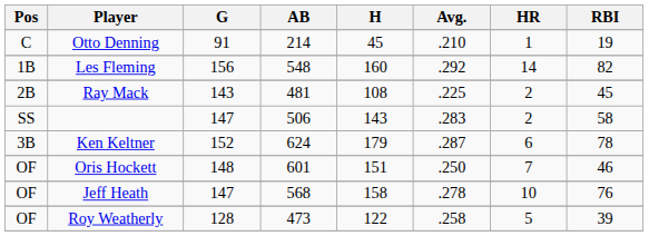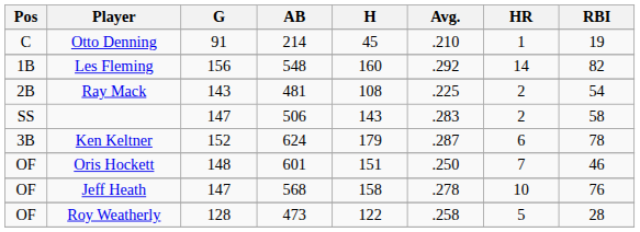 <table class="wikitable sortable">
 <tr>
 <th bgcolor="#DDDDFF" width="5%">Pos</th>
 <th bgcolor="#DDDDFF" width="16%">Player</th>
 <th bgcolor="#DDDDFF" width="9%">G</th>
 <th bgcolor="#DDDDFF" width="9%">AB</th>
 <th bgcolor="#DDDDFF" width="9%">H</th>
 <th bgcolor="#DDDDFF" width="9%">Avg.</th>
 <th bgcolor="#DDDDFF" width="9%">HR</th>
 <th bgcolor="#DDDDFF" width="9%">RBI</th>
 </tr>
 <tr>
 </tr>
 <tr align="center">
 <td>C</td>
 <td><a href='#'>Otto Denning</a></td>
 <td>91</td>
 <td>214</td>
 <td>45</td>
 <td>.210</td>
 <td>1</td>
 <td>19</td>
 </tr>
 <tr>
 </tr>
 <tr align="center">
 <td>1B</td>
 <td><a href='#'>Les Fleming</a></td>
 <td>156</td>
 <td>548</td>
 <td>160</td>
 <td>.292</td>
 <td>14</td>
 <td>82</td>
 </tr>
 <tr>
 </tr>
 <tr align="center">
 <td>2B</td>
 <td><a href='#'>Ray Mack</a></td>
 <td>143</td>
 <td>481</td>
 <td>108</td>
 <td>.225</td>
 <td>2</td>
-<td>45</td>
+<td>54</td>
 </tr>
 <tr align="center">
 <td>SS</td>
 <td></td>
 <td>147</td>
 <td>506</td>
 <td>143</td>
 <td>.283</td>
 <td>2</td>
 <td>58</td>
 </tr>
 <tr>
 </tr>
 <tr align="center">
 <td>3B</td>
 <td><a href='#'>Ken Keltner</a></td>
 <td>152</td>
 <td>624</td>
 <td>179</td>
 <td>.287</td>
 <td>6</td>
 <td>78</td>
 </tr>
 <tr>
 </tr>
 <tr align="center">
 <td>OF</td>
 <td><a href='#'>Oris Hockett</a></td>
 <td>148</td>
 <td>601</td>
 <td>151</td>
 <td>.250</td>
 <td>7</td>
 <td>46</td>
 </tr>
 <tr>
 </tr>
 <tr align="center">
 <td>OF</td>
 <td><a href='#'>Jeff Heath</a></td>
 <td>147</td>
 <td>568</td>
 <td>158</td>
 <td>.278</td>
 <td>10</td>
 <td>76</td>
 </tr>
 <tr>
 </tr>
 <tr align="center">
 <td>OF</td>
 <td><a href='#'>Roy Weatherly</a></td>
 <td>128</td>
 <td>473</td>
 <td>122</td>
 <td>.258</td>
 <td>5</td>
-<td>39</td>
+<td>28</td>
 </tr>
 <tr align="center">
 </tr>
 </table>
